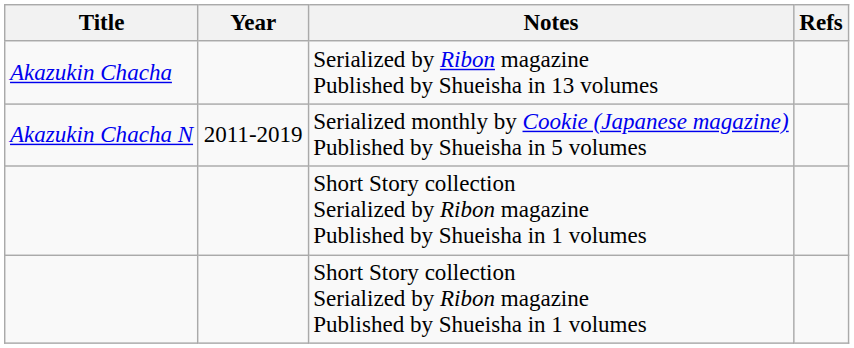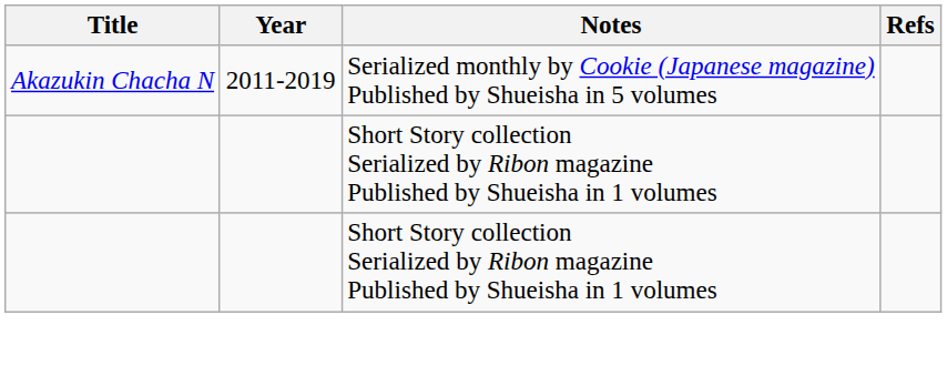 <table class="wikitable sortable">
 <tr>
 <th>Title</th>
 <th>Year</th>
 <th>Notes</th>
 <th>Refs</th>
-</tr>
-<tr>
-<td><em><a href='#'>Akazukin Chacha</a></em></td>
-<td></td>
-<td>Serialized by <em><a href='#'>Ribon</a></em> magazine<br>Published by Shueisha in 13 volumes</td>
-<td></td>
 </tr>
 <tr>
 <td><em><a href='#'>Akazukin Chacha N</a></em></td>
 <td>2011-2019</td>
 <td>Serialized monthly by <em><a href='#'>Cookie (Japanese magazine)</a></em><br>Published by Shueisha in 5 volumes</td>
 <td></td>
 </tr>
 <tr>
 <td></td>
 <td></td>
 <td>Short Story collection<br>Serialized by <em>Ribon</em> magazine<br>Published by Shueisha in 1 volumes</td>
 <td></td>
 </tr>
 <tr>
 <td></td>
 <td></td>
 <td>Short Story collection<br>Serialized by <em>Ribon</em> magazine<br>Published by Shueisha in 1 volumes</td>
 <td></td>
 </tr>
 </table>
